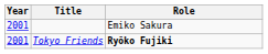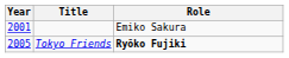 <table class="wikitable" style="font-size: 95%;">
 <tr>
 <th nowrap>Year</th>
 <th>Title</th>
 <th style="width:17em;">Role</th>
 </tr>
 <tr>
 <td rowspan="1"><a href='#'>2001</a></td>
 <td></td>
 <td>Emiko Sakura</td>
 </tr>
 <tr>
-<td rowspan="1"><a href='#'>2001</a></td>
+<td rowspan="1"><a href='#'>2005</a></td>
 <td><em><a href='#'>Tokyo Friends</a></em></td>
 <td><strong>Ryōko Fujiki</strong></td>
 </tr>
 </table>
